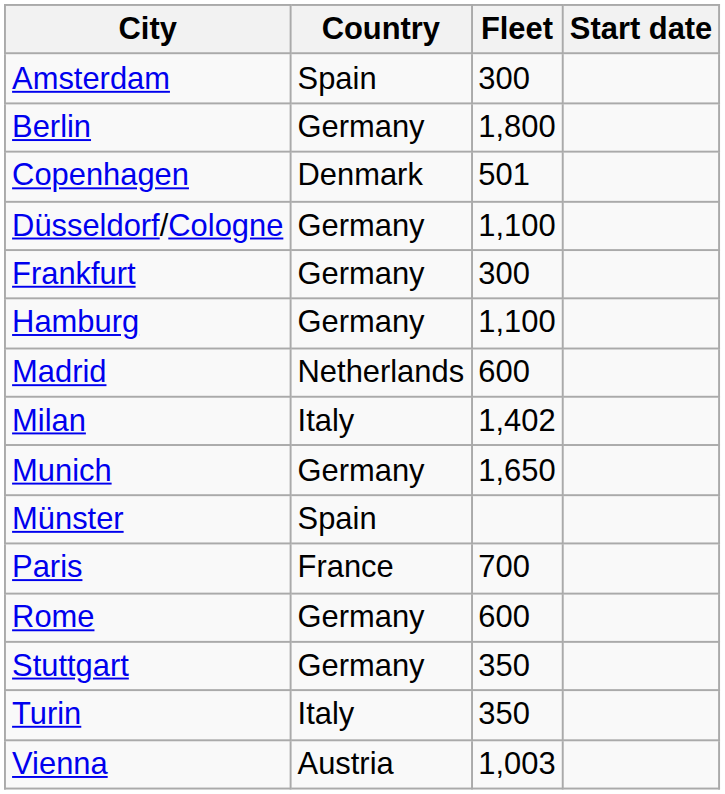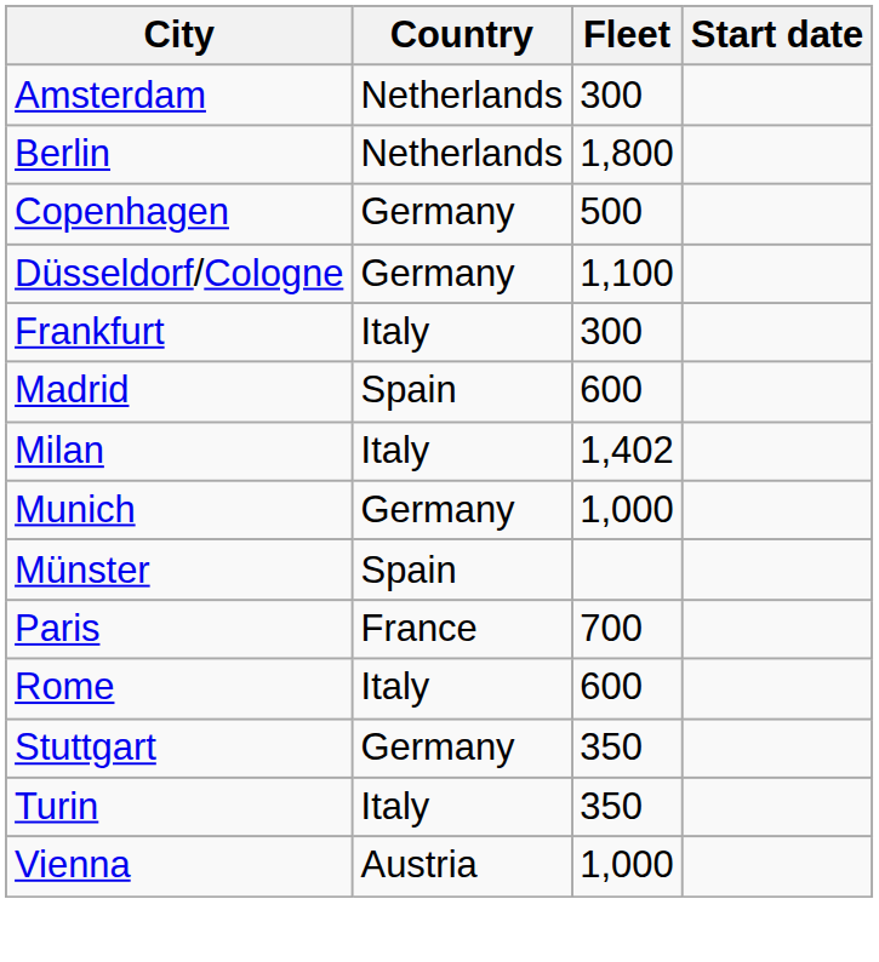 <table class="wikitable sortable">
 <tr>
 <th>City</th>
 <th>Country</th>
 <th>Fleet</th>
 <th>Start date</th>
 </tr>
 <tr>
 <td><a href='#'>Amsterdam</a> </td>
-<td>Spain</td>
+<td>Netherlands</td>
 <td>300</td>
 <td></td>
 </tr>
 <tr>
 <td><a href='#'>Berlin</a></td>
-<td>Germany</td>
+<td>Netherlands</td>
 <td>1,800</td>
 <td></td>
 </tr>
 <tr>
 <td><a href='#'>Copenhagen</a> </td>
-<td>Denmark</td>
-<td>501</td>
+<td>Germany</td>
+<td>500</td>
 <td></td>
 </tr>
 <tr>
 <td><a href='#'>Düsseldorf</a>/<a href='#'>Cologne</a></td>
 <td>Germany</td>
 <td>1,100</td>
 <td></td>
 </tr>
 <tr>
 <td><a href='#'>Frankfurt</a></td>
-<td>Germany</td>
+<td>Italy</td>
 <td>300</td>
 <td></td>
 </tr>
 <tr>
-<td><a href='#'>Hamburg</a> </td>
-<td>Germany</td>
-<td>1,100</td>
-<td></td>
-</tr>
-<tr>
 <td><a href='#'>Madrid</a> </td>
-<td>Netherlands</td>
+<td>Spain</td>
 <td>600</td>
 <td></td>
 </tr>
 <tr>
 <td><a href='#'>Milan</a></td>
 <td>Italy</td>
 <td>1,402</td>
 <td></td>
 </tr>
 <tr>
 <td><a href='#'>Munich</a> </td>
 <td>Germany</td>
-<td>1,650</td>
+<td>1,000</td>
 <td></td>
 </tr>
 <tr>
 <td><a href='#'>Münster</a> </td>
 <td>Spain</td>
 <td></td>
 <td></td>
 </tr>
 <tr>
 <td><a href='#'>Paris</a> </td>
 <td>France</td>
 <td>700</td>
 <td></td>
 </tr>
 <tr>
 <td><a href='#'>Rome</a></td>
-<td>Germany</td>
+<td>Italy</td>
 <td>600</td>
 <td></td>
 </tr>
 <tr>
 <td><a href='#'>Stuttgart</a></td>
 <td>Germany</td>
 <td>350</td>
 <td></td>
 </tr>
 <tr>
 <td><a href='#'>Turin</a></td>
 <td>Italy</td>
 <td>350</td>
 <td></td>
 </tr>
 <tr>
 <td><a href='#'>Vienna</a></td>
 <td>Austria</td>
-<td>1,003</td>
+<td>1,000</td>
 <td></td>
 </tr>
 </table>
